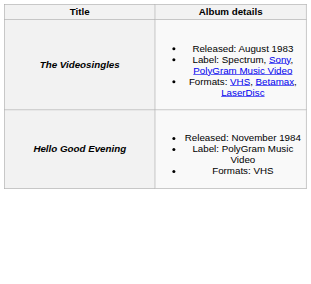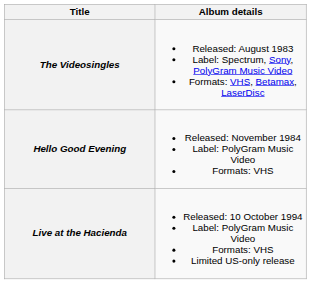 <table class="wikitable plainrowheaders" style="text-align:center;">
 <tr>
 <th scope="col" style="width:15em;">Title</th>
 <th scope="col" style="width:15em;">Album details</th>
 </tr>
 <tr>
 <th scope="row"><em>The Videosingles</em></th>
 <td><br><ul><li>Released: August 1983</li><li>Label: Spectrum, <a href='#'>Sony</a>, <a href='#'>PolyGram Music Video</a></li><li>Formats: <a href='#'>VHS</a>, <a href='#'>Betamax</a>, <a href='#'>LaserDisc</a></li></ul></td>
 </tr>
 <tr>
 <th scope="row"><em>Hello Good Evening</em></th>
 <td><br><ul><li>Released: November 1984</li><li>Label: PolyGram Music Video</li><li>Formats: VHS</li></ul></td>
 </tr>
+<tr>
+<th scope="row"><em>Live at the Hacienda</em></th>
+<td><br><ul><li>Released: 10 October 1994</li><li>Label: PolyGram Music Video</li><li>Formats: VHS</li><li>Limited US-only release</li></ul></td>
+</tr>
 </table>
